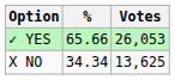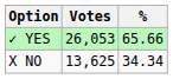 <table class="wikitable">
 <tr>
 <th>Option</th>
+<th>Votes</th>
 <th>%</th>
-<th>Votes</th>
 </tr>
 <tr>
 <td style=background:#bbf8be>✓ YES</td>
+<td style=background:#bbf8be>26,053</td>
 <td style=background:#bbf8be>65.66</td>
-<td style=background:#bbf8be>26,053</td>
 </tr>
 <tr>
 <td>X NO</td>
+<td>13,625</td>
 <td>34.34</td>
-<td>13,625</td>
 </tr>
 </table>
